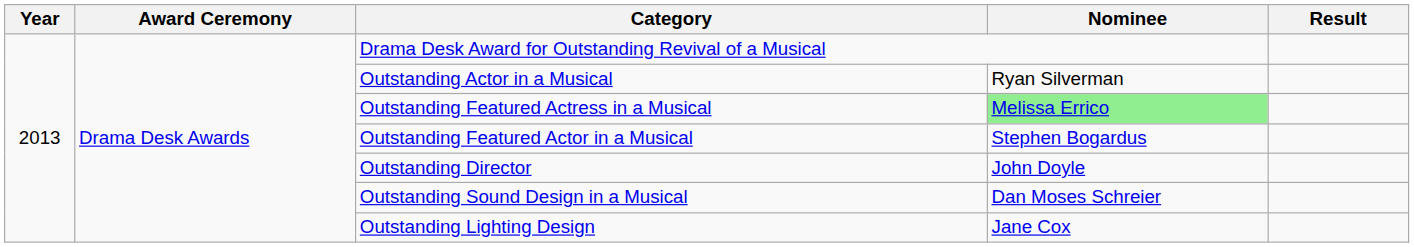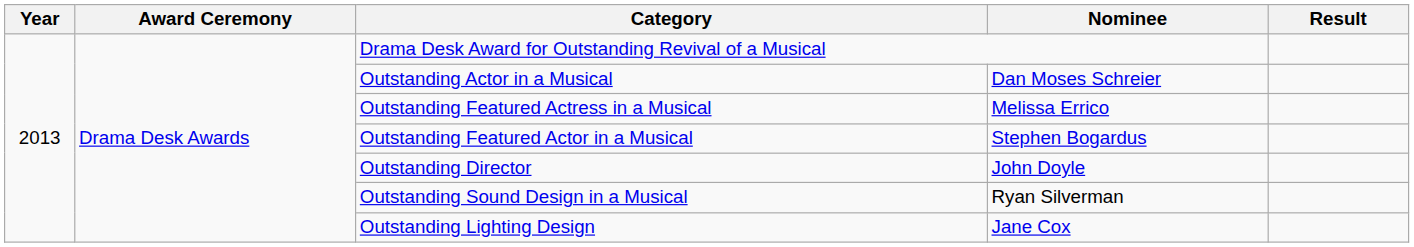 <table class="wikitable" width="95%">
 <tr>
 <th width="5%">Year</th>
 <th width="20%">Award Ceremony</th>
 <th width="45%">Category</th>
 <th width="20%">Nominee</th>
 <th width="10%">Result</th>
 </tr>
 <tr>
 <td rowspan="7" align="center">2013</td>
 <td rowspan="7"><a href='#'>Drama Desk Awards</a></td>
 <td colspan="2"><a href='#'>Drama Desk Award for Outstanding Revival of a Musical</a></td>
 <td></td>
 </tr>
 <tr>
 <td><a href='#'>Outstanding Actor in a Musical</a></td>
-<td>Ryan Silverman</td>
+<td><a href='#'>Dan Moses Schreier</a></td>
 <td></td>
 </tr>
 <tr>
 <td><a href='#'>Outstanding Featured Actress in a Musical</a></td>
-<td style="background: lightgreen;"><a href='#'>Melissa Errico</a></td>
+<td><a href='#'>Melissa Errico</a></td>
 <td></td>
 </tr>
 <tr>
 <td><a href='#'>Outstanding Featured Actor in a Musical</a></td>
 <td><a href='#'>Stephen Bogardus</a></td>
 <td></td>
 </tr>
 <tr>
 <td><a href='#'>Outstanding Director</a></td>
 <td><a href='#'>John Doyle</a></td>
 <td></td>
 </tr>
 <tr>
 <td><a href='#'>Outstanding Sound Design in a Musical</a></td>
-<td><a href='#'>Dan Moses Schreier</a></td>
+<td>Ryan Silverman</td>
 <td></td>
 </tr>
 <tr>
 <td><a href='#'>Outstanding Lighting Design</a></td>
 <td><a href='#'>Jane Cox</a></td>
 <td></td>
 </tr>
 </table>
